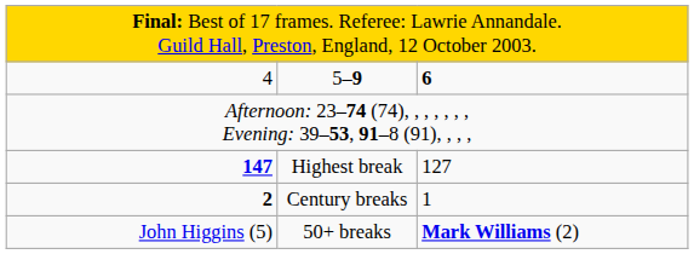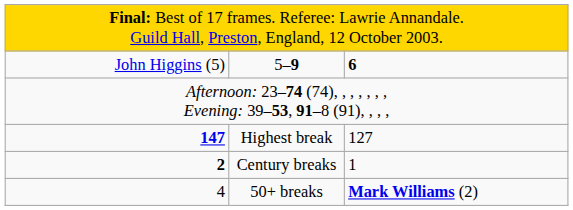 <table class="wikitable" style="font-size: 95%; margin: 1em auto 1em auto;">
 <tr>
 <td colspan="3" align="center" bgcolor="#ffd700"><strong>Final:</strong> Best of 17 frames. Referee: Lawrie Annandale.<br><a href='#'>Guild Hall</a>, <a href='#'>Preston</a>, England, 12 October 2003.</td>
 </tr>
 <tr>
-<td align="right">4</td>
+<td width="200" align="right"><a href='#'>John Higgins</a> (5)<br></td>
 <td width="100" align="center">5–<strong>9</strong></td>
 <td><strong>6</strong></td>
 </tr>
 <tr>
 <td colspan="3" align="center" style="font-size: 100%"><em>Afternoon:</em> 23–<strong>74</strong> (74), , , , , , ,  <br><em>Evening:</em> 39–<strong>53</strong>, <strong>91</strong>–8 (91), , , , </td>
 </tr>
 <tr>
 <td align="right"><strong><a href='#'>147</a></strong></td>
 <td align="center">Highest break</td>
 <td>127</td>
 </tr>
 <tr>
 <td align="right"><strong>2</strong></td>
 <td align="center">Century breaks</td>
 <td>1</td>
 </tr>
 <tr>
-<td width="200" align="right"><a href='#'>John Higgins</a> (5)<br></td>
+<td align="right">4</td>
 <td align="center">50+ breaks</td>
 <td width="200"><strong><a href='#'>Mark Williams</a></strong> (2)<br></td>
 </tr>
 </table>
